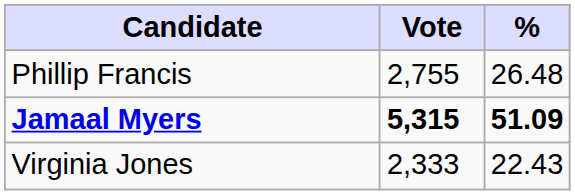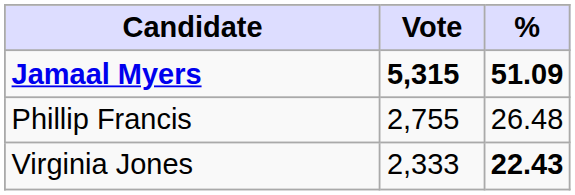 <table class="wikitable">
 <tr>
 <th style="background:#ddf; width:200px;">Candidate</th>
 <th style="background:#ddf; width:50px;">Vote</th>
 <th style="background:#ddf; width:30px;">%</th>
 </tr>
 <tr>
+<td><strong><a href='#'>Jamaal Myers</a></strong></td>
+<td><strong>5,315</strong></td>
+<td><strong>51.09</strong></td>
+</tr>
+<tr>
 <td>Phillip Francis</td>
 <td>2,755</td>
 <td>26.48</td>
 </tr>
 <tr>
-<td><strong><a href='#'>Jamaal Myers</a></strong></td>
-<td><strong>5,315</strong></td>
-<td><strong>51.09</strong></td>
-</tr>
-<tr>
 <td>Virginia Jones</td>
 <td>2,333</td>
-<td>22.43</td>
+<td><strong>22.43</strong></td>
 </tr>
 </table>
